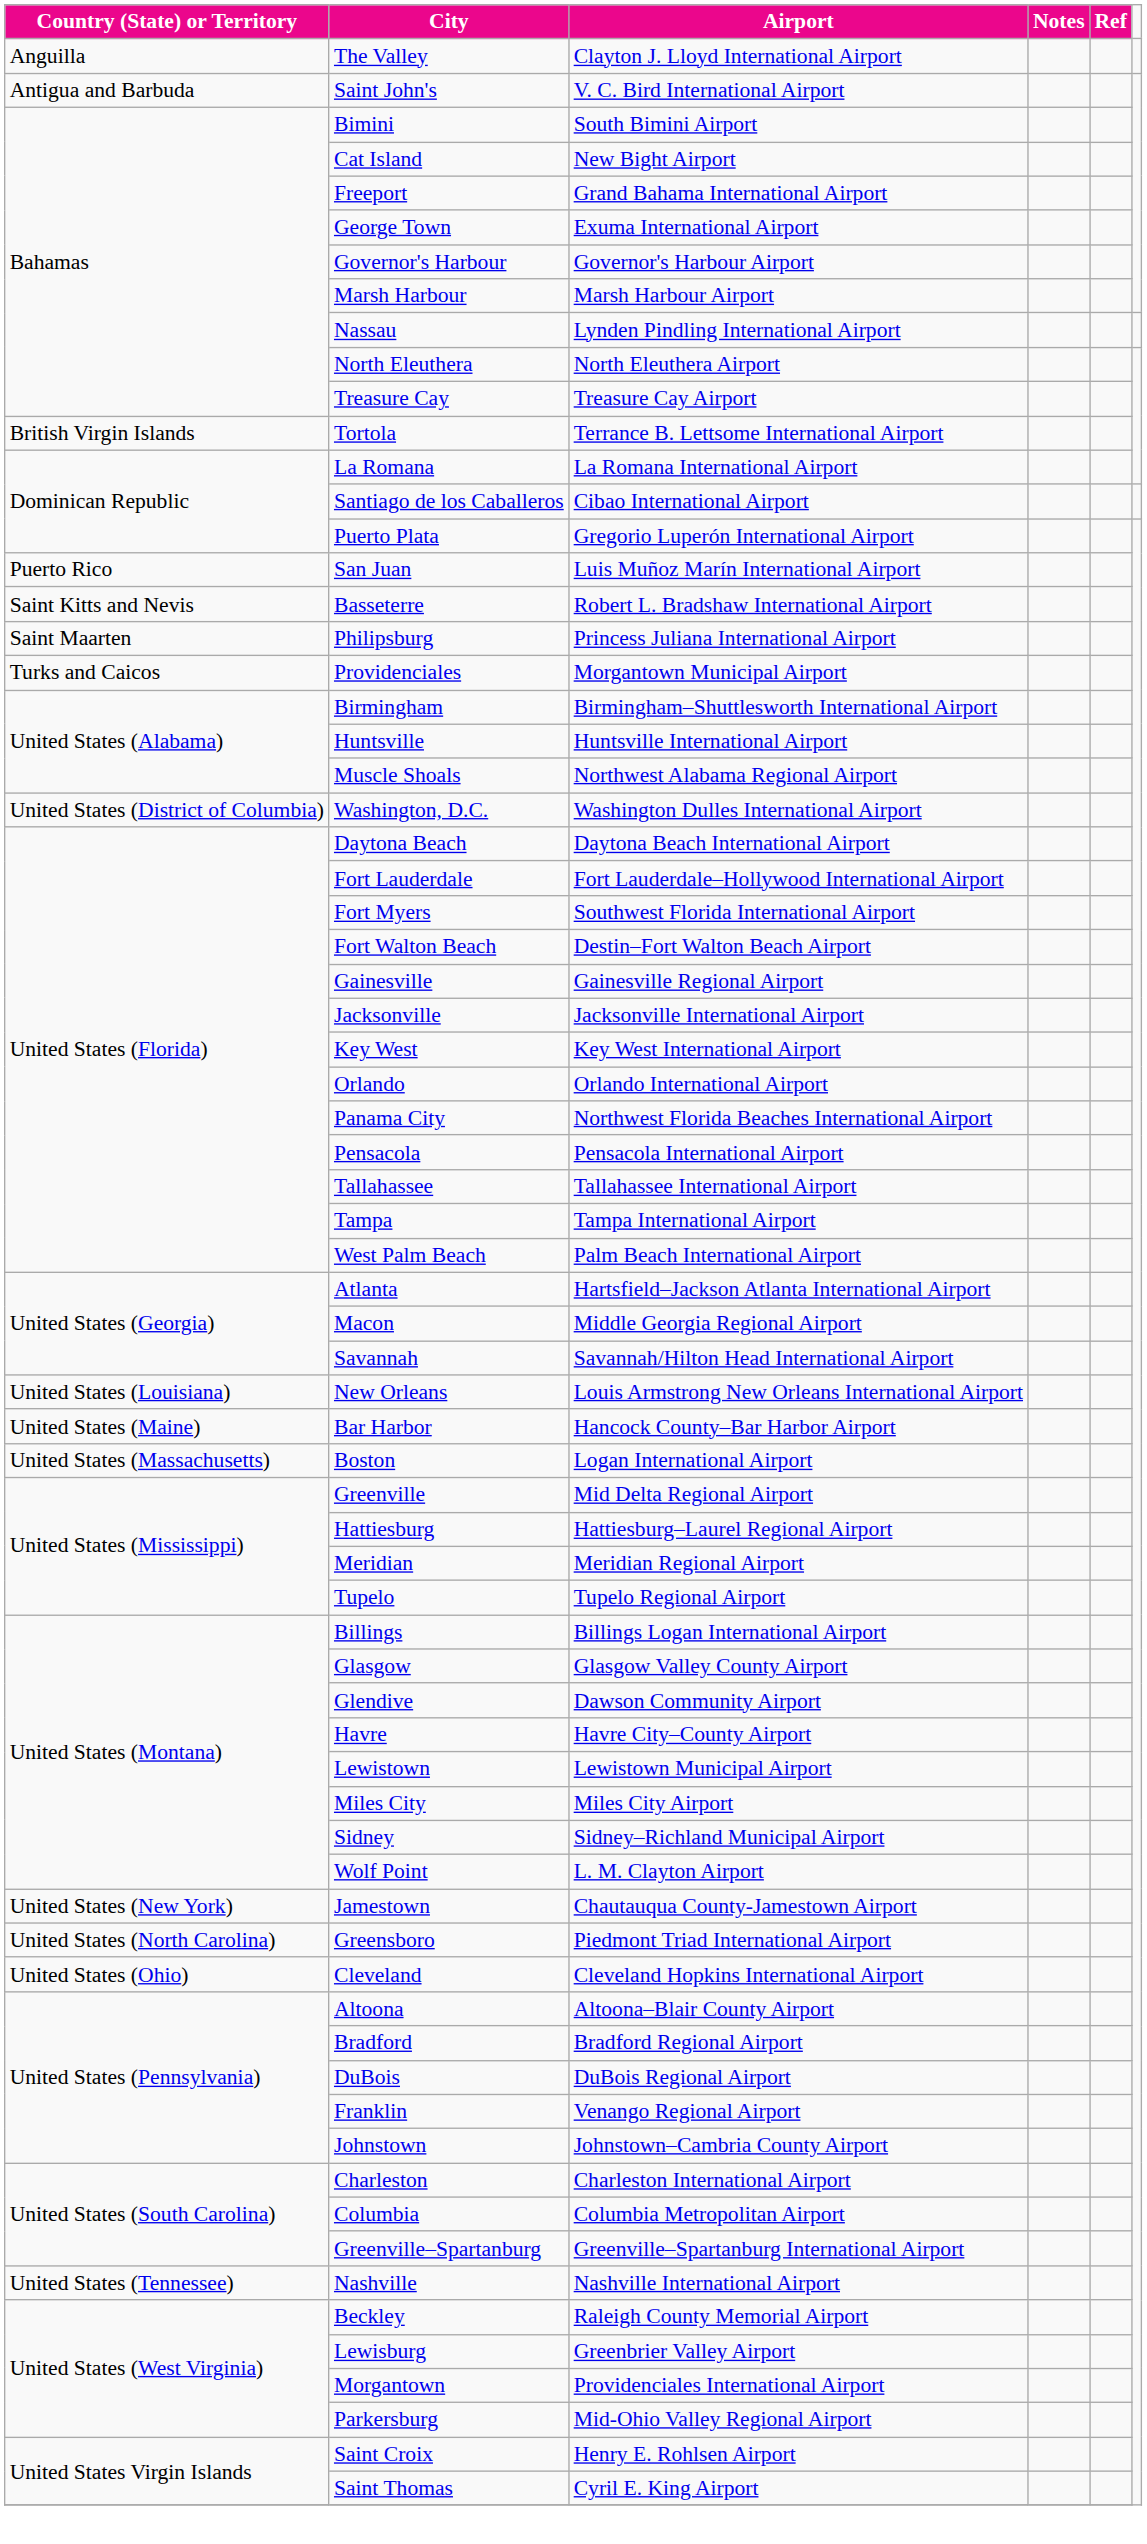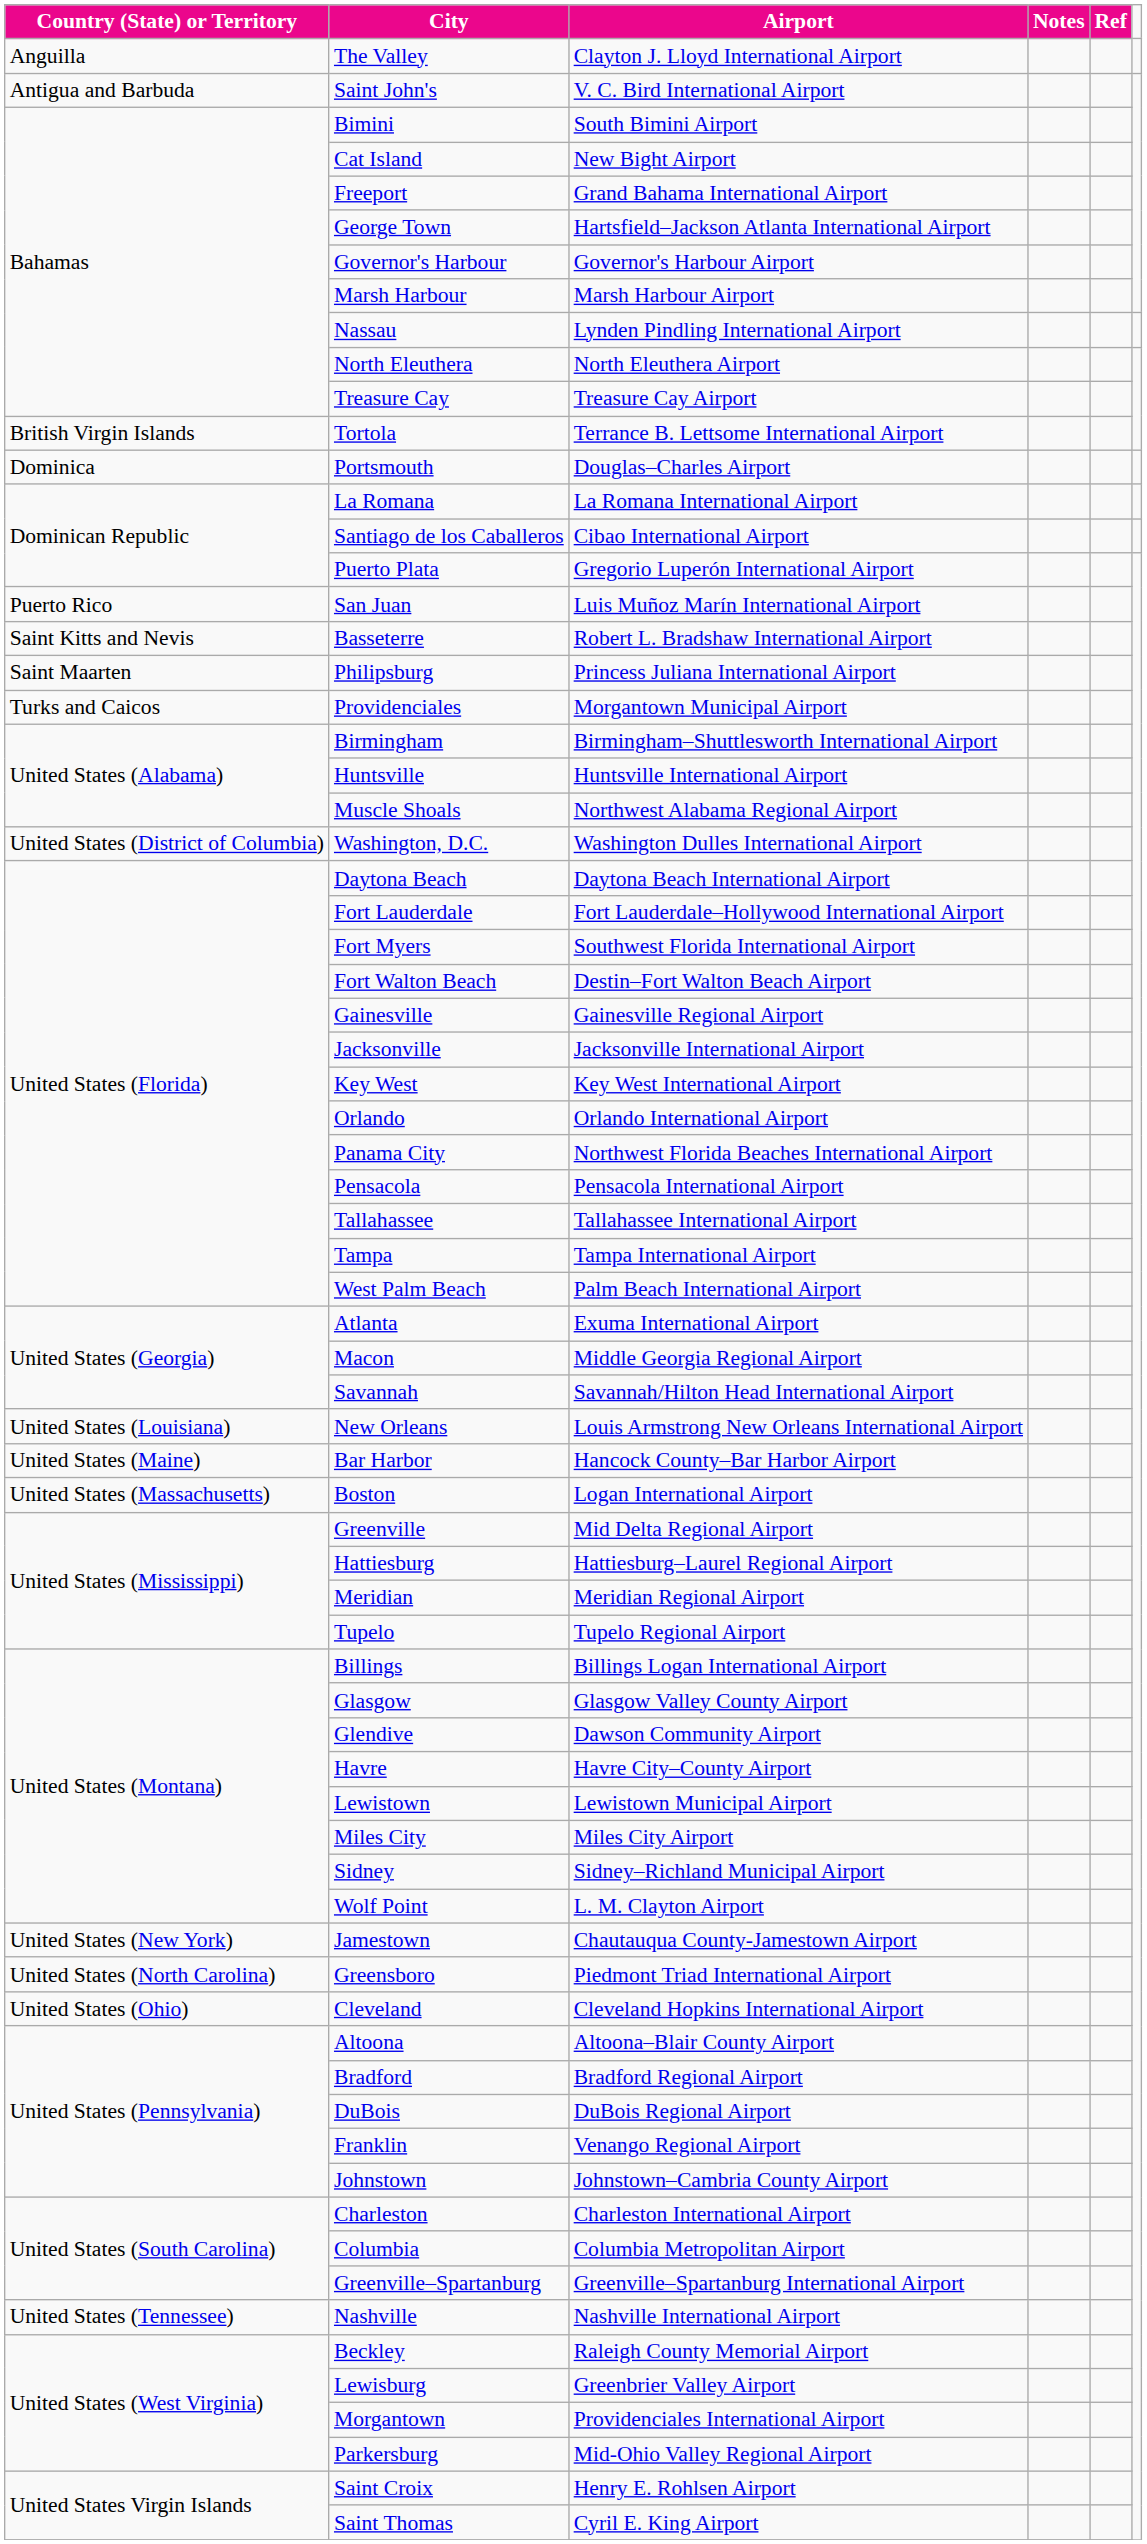 <table class="sortable collapsible wikitable collapsed">
 <tr>
 <th style="background-color:#EB068C;color: white">Country (State) or Territory</th>
 <th style="background-color:#EB068C;color: white">City</th>
 <th style="background-color:#EB068C;color: white">Airport</th>
 <th style="background-color:#EB068C;color: white">Notes</th>
 <th class="unsortable" style="background-color:#EB068C;color: white">Ref</th>
 </tr>
 <tr>
 <td>Anguilla</td>
 <td><a href='#'>The Valley</a></td>
 <td><a href='#'>Clayton J. Lloyd International Airport</a></td>
 <td></td>
 <td align=center></td>
 <td align=center></td>
 </tr>
 <tr>
 <td>Antigua and Barbuda</td>
 <td><a href='#'>Saint John's</a></td>
 <td><a href='#'>V. C. Bird International Airport</a></td>
 <td></td>
 <td align=center></td>
 </tr>
 <tr>
 <td rowspan=9>Bahamas</td>
 <td><a href='#'>Bimini</a></td>
 <td><a href='#'>South Bimini Airport</a></td>
 <td align-center></td>
 <td align=center></td>
 </tr>
 <tr>
 <td><a href='#'>Cat Island</a></td>
 <td><a href='#'>New Bight Airport</a></td>
 <td></td>
 <td align=center></td>
 </tr>
 <tr>
 <td><a href='#'>Freeport</a></td>
 <td><a href='#'>Grand Bahama International Airport</a></td>
 <td align=center></td>
 <td align=center></td>
 </tr>
 <tr>
 <td><a href='#'>George Town</a></td>
-<td><a href='#'>Exuma International Airport</a></td>
+<td><a href='#'>Hartsfield–Jackson Atlanta International Airport</a></td>
 <td></td>
 <td align=center></td>
 </tr>
 <tr>
 <td><a href='#'>Governor's Harbour</a></td>
 <td><a href='#'>Governor's Harbour Airport</a></td>
 <td align=center></td>
 <td align=center></td>
 </tr>
 <tr>
 <td><a href='#'>Marsh Harbour</a></td>
 <td><a href='#'>Marsh Harbour Airport</a></td>
 <td align=center></td>
 <td align=center></td>
 </tr>
 <tr>
 <td><a href='#'>Nassau</a></td>
 <td><a href='#'>Lynden Pindling International Airport</a></td>
 <td></td>
 <td align=center></td>
 <td align=center></td>
 </tr>
 <tr>
 <td><a href='#'>North Eleuthera</a></td>
 <td><a href='#'>North Eleuthera Airport</a></td>
 <td align=center></td>
 <td align=center></td>
 </tr>
 <tr>
 <td><a href='#'>Treasure Cay</a></td>
 <td><a href='#'>Treasure Cay Airport</a></td>
 <td></td>
 <td align=center></td>
 </tr>
 <tr>
 <td>British Virgin Islands</td>
 <td><a href='#'>Tortola</a></td>
 <td><a href='#'>Terrance B. Lettsome International Airport</a></td>
+<td align=center></td>
+<td align=center></td>
+</tr>
+<tr>
+<td>Dominica</td>
+<td><a href='#'>Portsmouth</a></td>
+<td><a href='#'>Douglas–Charles Airport</a></td>
+<td></td>
 <td align=center></td>
 <td align=center></td>
 </tr>
 <tr>
 <td rowspan="3">Dominican Republic</td>
 <td><a href='#'>La Romana</a></td>
 <td><a href='#'>La Romana International Airport</a></td>
 <td></td>
 <td align=center></td>
 </tr>
 <tr>
 <td><a href='#'>Santiago de los Caballeros</a></td>
 <td><a href='#'>Cibao International Airport</a></td>
 <td></td>
 <td align=center></td>
 <td align=center></td>
 </tr>
 <tr>
 <td><a href='#'>Puerto Plata</a></td>
 <td><a href='#'>Gregorio Luperón International Airport</a></td>
 <td></td>
 <td align=center></td>
 </tr>
 <tr>
 <td>Puerto Rico</td>
 <td><a href='#'>San Juan</a></td>
 <td><a href='#'>Luis Muñoz Marín International Airport</a></td>
 <td></td>
 <td align=center></td>
 </tr>
 <tr>
 <td>Saint Kitts and Nevis</td>
 <td><a href='#'>Basseterre</a></td>
 <td><a href='#'>Robert L. Bradshaw International Airport</a></td>
 <td align=center></td>
 <td align=center></td>
 </tr>
 <tr>
 <td>Saint Maarten</td>
 <td><a href='#'>Philipsburg</a></td>
 <td><a href='#'>Princess Juliana International Airport</a></td>
 <td align=center></td>
 <td align=center></td>
 </tr>
 <tr>
 <td>Turks and Caicos</td>
 <td><a href='#'>Providenciales</a></td>
 <td><a href='#'>Morgantown Municipal Airport</a></td>
 <td></td>
 <td align=center></td>
 </tr>
 <tr>
 <td rowspan=3>United States (<a href='#'>Alabama</a>)</td>
 <td><a href='#'>Birmingham</a></td>
 <td><a href='#'>Birmingham–Shuttlesworth International Airport</a></td>
 <td></td>
 <td align=center></td>
 </tr>
 <tr>
 <td><a href='#'>Huntsville</a></td>
 <td><a href='#'>Huntsville International Airport</a></td>
 <td></td>
 <td align=center></td>
 </tr>
 <tr>
 <td><a href='#'>Muscle Shoals</a></td>
 <td><a href='#'>Northwest Alabama Regional Airport</a></td>
 <td></td>
 <td align=center></td>
 </tr>
 <tr>
 <td>United States (<a href='#'>District of Columbia</a>)<br></td>
 <td><a href='#'>Washington, D.C.</a></td>
 <td><a href='#'>Washington Dulles International Airport</a></td>
 <td></td>
 <td align=center></td>
 </tr>
 <tr>
 <td rowspan=13>United States (<a href='#'>Florida</a>)</td>
 <td><a href='#'>Daytona Beach</a></td>
 <td><a href='#'>Daytona Beach International Airport</a></td>
 <td></td>
 <td align=center></td>
 </tr>
 <tr>
 <td><a href='#'>Fort Lauderdale</a></td>
 <td><a href='#'>Fort Lauderdale–Hollywood International Airport</a></td>
 <td></td>
 <td align=center></td>
 </tr>
 <tr>
 <td><a href='#'>Fort Myers</a></td>
 <td><a href='#'>Southwest Florida International Airport</a></td>
 <td></td>
 <td align=center></td>
 </tr>
 <tr>
 <td><a href='#'>Fort Walton Beach</a></td>
 <td><a href='#'>Destin–Fort Walton Beach Airport</a></td>
 <td></td>
 <td align=center></td>
 </tr>
 <tr>
 <td><a href='#'>Gainesville</a></td>
 <td><a href='#'>Gainesville Regional Airport</a></td>
 <td></td>
 <td align=center></td>
 </tr>
 <tr>
 <td><a href='#'>Jacksonville</a></td>
 <td><a href='#'>Jacksonville International Airport</a></td>
 <td></td>
 <td align=center></td>
 </tr>
 <tr>
 <td><a href='#'>Key West</a></td>
 <td><a href='#'>Key West International Airport</a></td>
 <td align=center></td>
 <td align=center></td>
 </tr>
 <tr>
 <td><a href='#'>Orlando</a></td>
 <td><a href='#'>Orlando International Airport</a></td>
 <td></td>
 <td align=center></td>
 </tr>
 <tr>
 <td><a href='#'>Panama City</a></td>
 <td><a href='#'>Northwest Florida Beaches International Airport</a></td>
 <td></td>
 <td align=center></td>
 </tr>
 <tr>
 <td><a href='#'>Pensacola</a></td>
 <td><a href='#'>Pensacola International Airport</a></td>
 <td align=center></td>
 <td align=center></td>
 </tr>
 <tr>
 <td><a href='#'>Tallahassee</a></td>
 <td><a href='#'>Tallahassee International Airport</a></td>
 <td align=center></td>
 <td align=center></td>
 </tr>
 <tr>
 <td><a href='#'>Tampa</a></td>
 <td><a href='#'>Tampa International Airport</a></td>
 <td></td>
 <td align=center></td>
 </tr>
 <tr>
 <td><a href='#'>West Palm Beach</a></td>
 <td><a href='#'>Palm Beach International Airport</a></td>
 <td></td>
 <td align=center></td>
 </tr>
 <tr>
 <td rowspan=3>United States (<a href='#'>Georgia</a>)</td>
 <td><a href='#'>Atlanta</a></td>
-<td><a href='#'>Hartsfield–Jackson Atlanta International Airport</a></td>
+<td><a href='#'>Exuma International Airport</a></td>
 <td></td>
 <td align=center></td>
 </tr>
 <tr>
 <td><a href='#'>Macon</a></td>
 <td><a href='#'>Middle Georgia Regional Airport</a></td>
 <td></td>
 <td align=center></td>
 </tr>
 <tr>
 <td><a href='#'>Savannah</a></td>
 <td><a href='#'>Savannah/Hilton Head International Airport</a></td>
 <td></td>
 <td align=center></td>
 </tr>
 <tr>
 <td>United States (<a href='#'>Louisiana</a>)</td>
 <td><a href='#'>New Orleans</a></td>
 <td><a href='#'>Louis Armstrong New Orleans International Airport</a></td>
 <td></td>
 <td></td>
 </tr>
 <tr>
 <td>United States (<a href='#'>Maine</a>)</td>
 <td><a href='#'>Bar Harbor</a></td>
 <td><a href='#'>Hancock County–Bar Harbor Airport</a></td>
 <td></td>
 <td align=center></td>
 </tr>
 <tr>
 <td>United States (<a href='#'>Massachusetts</a>)</td>
 <td><a href='#'>Boston</a></td>
 <td><a href='#'>Logan International Airport</a></td>
 <td></td>
 <td align=center></td>
 </tr>
 <tr>
 <td rowspan=4>United States (<a href='#'>Mississippi</a>)</td>
 <td><a href='#'>Greenville</a></td>
 <td><a href='#'>Mid Delta Regional Airport</a></td>
 <td></td>
 <td align=center></td>
 </tr>
 <tr>
 <td><a href='#'>Hattiesburg</a></td>
 <td><a href='#'>Hattiesburg–Laurel Regional Airport</a></td>
 <td></td>
 <td align=center></td>
 </tr>
 <tr>
 <td><a href='#'>Meridian</a></td>
 <td><a href='#'>Meridian Regional Airport</a></td>
 <td></td>
 <td align=center></td>
 </tr>
 <tr>
 <td><a href='#'>Tupelo</a></td>
 <td><a href='#'>Tupelo Regional Airport</a></td>
 <td></td>
 <td align=center></td>
 </tr>
 <tr>
 <td rowspan=8>United States (<a href='#'>Montana</a>)</td>
 <td><a href='#'>Billings</a></td>
 <td><a href='#'>Billings Logan International Airport</a></td>
 <td></td>
 <td align=center></td>
 </tr>
 <tr>
 <td><a href='#'>Glasgow</a></td>
 <td><a href='#'>Glasgow Valley County Airport</a></td>
 <td></td>
 <td align=center></td>
 </tr>
 <tr>
 <td><a href='#'>Glendive</a></td>
 <td><a href='#'>Dawson Community Airport</a></td>
 <td></td>
 <td align=center></td>
 </tr>
 <tr>
 <td><a href='#'>Havre</a></td>
 <td><a href='#'>Havre City–County Airport</a></td>
 <td></td>
 <td align=center></td>
 </tr>
 <tr>
 <td><a href='#'>Lewistown</a></td>
 <td><a href='#'>Lewistown Municipal Airport</a></td>
 <td></td>
 <td align=center></td>
 </tr>
 <tr>
 <td><a href='#'>Miles City</a></td>
 <td><a href='#'>Miles City Airport</a></td>
 <td></td>
 <td align=center></td>
 </tr>
 <tr>
 <td><a href='#'>Sidney</a></td>
 <td><a href='#'>Sidney–Richland Municipal Airport</a></td>
 <td></td>
 <td align=center></td>
 </tr>
 <tr>
 <td><a href='#'>Wolf Point</a></td>
 <td><a href='#'>L. M. Clayton Airport</a></td>
 <td></td>
 <td align=center></td>
 </tr>
 <tr>
 <td>United States (<a href='#'>New York</a>)</td>
 <td><a href='#'>Jamestown</a></td>
 <td><a href='#'>Chautauqua County-Jamestown Airport</a></td>
 <td></td>
 <td align=center></td>
 </tr>
 <tr>
 <td>United States (<a href='#'>North Carolina</a>)</td>
 <td><a href='#'>Greensboro</a></td>
 <td><a href='#'>Piedmont Triad International Airport</a></td>
 <td></td>
 <td align=center></td>
 </tr>
 <tr>
 <td>United States (<a href='#'>Ohio</a>)</td>
 <td><a href='#'>Cleveland</a></td>
 <td><a href='#'>Cleveland Hopkins International Airport</a></td>
 <td></td>
 <td align=center></td>
 </tr>
 <tr>
 <td rowspan=5>United States (<a href='#'>Pennsylvania</a>)</td>
 <td><a href='#'>Altoona</a></td>
 <td><a href='#'>Altoona–Blair County Airport</a></td>
 <td></td>
 <td align=center></td>
 </tr>
 <tr>
 <td><a href='#'>Bradford</a></td>
 <td><a href='#'>Bradford Regional Airport</a></td>
 <td></td>
 <td align=center></td>
 </tr>
 <tr>
 <td><a href='#'>DuBois</a></td>
 <td><a href='#'>DuBois Regional Airport</a></td>
 <td></td>
 <td align=center></td>
 </tr>
 <tr>
 <td><a href='#'>Franklin</a></td>
 <td><a href='#'>Venango Regional Airport</a></td>
 <td></td>
 <td align=center></td>
 </tr>
 <tr>
 <td><a href='#'>Johnstown</a></td>
 <td><a href='#'>Johnstown–Cambria County Airport</a></td>
 <td></td>
 <td align=center></td>
 </tr>
 <tr>
 <td rowspan=3>United States (<a href='#'>South Carolina</a>)</td>
 <td><a href='#'>Charleston</a></td>
 <td><a href='#'>Charleston International Airport</a></td>
 <td></td>
 <td align=center></td>
 </tr>
 <tr>
 <td><a href='#'>Columbia</a></td>
 <td><a href='#'>Columbia Metropolitan Airport</a></td>
 <td></td>
 <td align=center></td>
 </tr>
 <tr>
 <td><a href='#'>Greenville–Spartanburg</a></td>
 <td><a href='#'>Greenville–Spartanburg International Airport</a></td>
 <td></td>
 <td align=center></td>
 </tr>
 <tr>
 <td>United States (<a href='#'>Tennessee</a>)</td>
 <td><a href='#'>Nashville</a></td>
 <td><a href='#'>Nashville International Airport</a></td>
 <td></td>
 <td></td>
 </tr>
 <tr>
 <td rowspan=4>United States (<a href='#'>West Virginia</a>)</td>
 <td><a href='#'>Beckley</a></td>
 <td><a href='#'>Raleigh County Memorial Airport</a></td>
 <td></td>
 <td align=center></td>
 </tr>
 <tr>
 <td><a href='#'>Lewisburg</a></td>
 <td><a href='#'>Greenbrier Valley Airport</a></td>
 <td></td>
 <td align=center></td>
 </tr>
 <tr>
 <td><a href='#'>Morgantown</a></td>
 <td><a href='#'>Providenciales International Airport</a></td>
 <td></td>
 <td align=center></td>
 </tr>
 <tr>
 <td><a href='#'>Parkersburg</a></td>
 <td><a href='#'>Mid-Ohio Valley Regional Airport</a></td>
 <td></td>
 <td align=center></td>
 </tr>
 <tr>
 <td rowspan=2>United States Virgin Islands</td>
 <td><a href='#'>Saint Croix</a></td>
 <td><a href='#'>Henry E. Rohlsen Airport</a></td>
 <td align=center></td>
 <td align=center></td>
 </tr>
 <tr>
 <td><a href='#'>Saint Thomas</a></td>
 <td><a href='#'>Cyril E. King Airport</a></td>
 <td align=center></td>
 <td align=center></td>
 </tr>
 <tr>
 </tr>
 </table>
